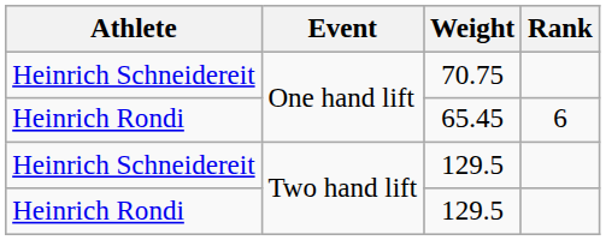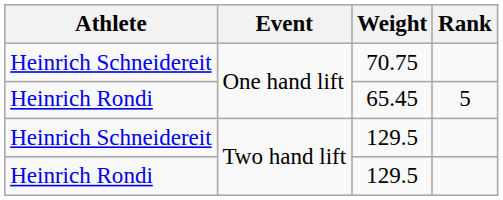 <table class="wikitable" style="font-size:90%">
 <tr>
 <th>Athlete</th>
 <th>Event</th>
 <th>Weight</th>
 <th>Rank</th>
 </tr>
 <tr>
 <td><a href='#'>Heinrich Schneidereit</a></td>
 <td rowspan=2>One hand lift</td>
 <td align="center">70.75</td>
 <td align="center"></td>
 </tr>
 <tr>
 <td><a href='#'>Heinrich Rondi</a></td>
 <td align="center">65.45</td>
-<td align="center">6</td>
+<td align="center">5</td>
 </tr>
 <tr>
 <td><a href='#'>Heinrich Schneidereit</a></td>
 <td rowspan=2>Two hand lift</td>
 <td align="center">129.5</td>
 <td align="center"></td>
 </tr>
 <tr>
 <td><a href='#'>Heinrich Rondi</a></td>
 <td align="center">129.5</td>
 <td align="center"></td>
 </tr>
 </table>
